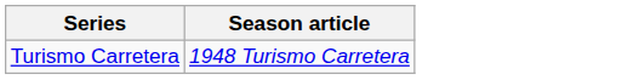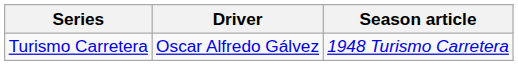 <table class="wikitable" style="font-size: 87%;">
 <tr>
 <th>Series</th>
+<th>Driver</th>
 <th>Season article</th>
 </tr>
 <tr>
 <td><a href='#'>Turismo Carretera</a></td>
+<td> <a href='#'>Oscar Alfredo Gálvez</a></td>
 <td><em><a href='#'>1948 Turismo Carretera</a></em></td>
 </tr>
 </table>
